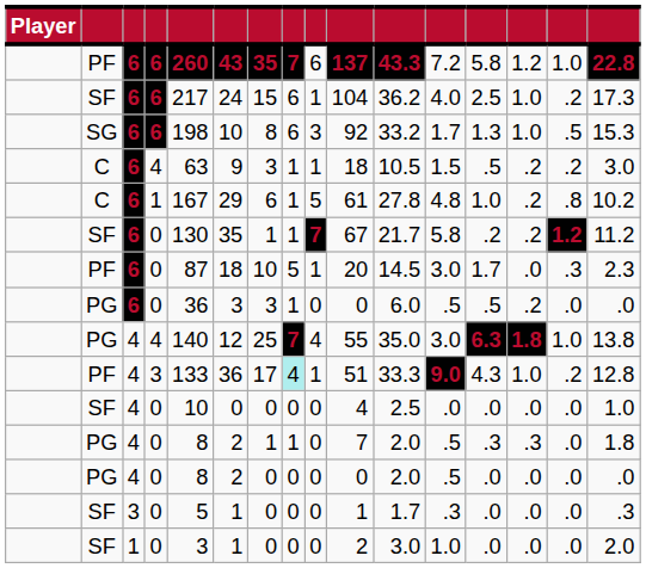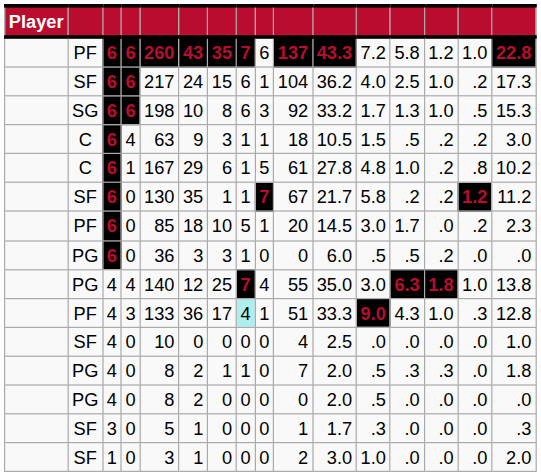 <table class="wikitable sortable" style="font-size: 95%; text-align:right;">
 <tr>
 <th style="background:#BA0C2F; color:#FFFFFF; border-top:#010101 3px solid; border-bottom:#010101 3px solid;">Player</th>
 <th style="background:#BA0C2F; color:#FFFFFF; border-top:#010101 3px solid; border-bottom:#010101 3px solid;"></th>
 <th style="background:#BA0C2F; color:#FFFFFF; border-top:#010101 3px solid; border-bottom:#010101 3px solid;"></th>
 <th style="background:#BA0C2F; color:#FFFFFF; border-top:#010101 3px solid; border-bottom:#010101 3px solid;"></th>
 <th style="background:#BA0C2F; color:#FFFFFF; border-top:#010101 3px solid; border-bottom:#010101 3px solid;"></th>
 <th style="background:#BA0C2F; color:#FFFFFF; border-top:#010101 3px solid; border-bottom:#010101 3px solid;"></th>
 <th style="background:#BA0C2F; color:#FFFFFF; border-top:#010101 3px solid; border-bottom:#010101 3px solid;"></th>
 <th style="background:#BA0C2F; color:#FFFFFF; border-top:#010101 3px solid; border-bottom:#010101 3px solid;"></th>
 <th style="background:#BA0C2F; color:#FFFFFF; border-top:#010101 3px solid; border-bottom:#010101 3px solid;"></th>
 <th style="background:#BA0C2F; color:#FFFFFF; border-top:#010101 3px solid; border-bottom:#010101 3px solid;"></th>
 <th style="background:#BA0C2F; color:#FFFFFF; border-top:#010101 3px solid; border-bottom:#010101 3px solid;"></th>
 <th style="background:#BA0C2F; color:#FFFFFF; border-top:#010101 3px solid; border-bottom:#010101 3px solid;"></th>
 <th style="background:#BA0C2F; color:#FFFFFF; border-top:#010101 3px solid; border-bottom:#010101 3px solid;"></th>
 <th style="background:#BA0C2F; color:#FFFFFF; border-top:#010101 3px solid; border-bottom:#010101 3px solid;"></th>
 <th style="background:#BA0C2F; color:#FFFFFF; border-top:#010101 3px solid; border-bottom:#010101 3px solid;"></th>
 <th style="background:#BA0C2F; color:#FFFFFF; border-top:#010101 3px solid; border-bottom:#010101 3px solid;"></th>
 </tr>
 <tr>
 <td style="text-align:left;"></td>
 <td style="text-align:center;">PF</td>
 <td style="background:#010101; color:#BA0C2F;"><strong>6</strong></td>
 <td style="background:#010101; color:#BA0C2F;"><strong>6</strong></td>
 <td style="background:#010101; color:#BA0C2F;"><strong>260</strong></td>
 <td style="background:#010101; color:#BA0C2F;"><strong>43</strong></td>
 <td style="background:#010101; color:#BA0C2F;"><strong>35</strong></td>
 <td style="background:#010101; color:#BA0C2F;"><strong>7</strong></td>
 <td>6</td>
 <td style="background:#010101; color:#BA0C2F;"><strong>137</strong></td>
 <td style="background:#010101; color:#BA0C2F;"><strong>43.3</strong></td>
 <td>7.2</td>
 <td>5.8</td>
 <td>1.2</td>
 <td>1.0</td>
 <td style="background:#010101; color:#BA0C2F;"><strong>22.8</strong></td>
 </tr>
 <tr>
 <td style="text-align:left;"></td>
 <td style="text-align:center;">SF</td>
 <td style="background:#010101; color:#BA0C2F;"><strong>6</strong></td>
 <td style="background:#010101; color:#BA0C2F;"><strong>6</strong></td>
 <td>217</td>
 <td>24</td>
 <td>15</td>
 <td>6</td>
 <td>1</td>
 <td>104</td>
 <td>36.2</td>
 <td>4.0</td>
 <td>2.5</td>
 <td>1.0</td>
 <td>.2</td>
 <td>17.3</td>
 </tr>
 <tr>
 <td style="text-align:left;"></td>
 <td style="text-align:center;">SG</td>
 <td style="background:#010101; color:#BA0C2F;"><strong>6</strong></td>
 <td style="background:#010101; color:#BA0C2F;"><strong>6</strong></td>
 <td>198</td>
 <td>10</td>
 <td>8</td>
 <td>6</td>
 <td>3</td>
 <td>92</td>
 <td>33.2</td>
 <td>1.7</td>
 <td>1.3</td>
 <td>1.0</td>
 <td>.5</td>
 <td>15.3</td>
 </tr>
 <tr>
 <td style="text-align:left;"></td>
 <td style="text-align:center;">C</td>
 <td style="background:#010101; color:#BA0C2F;"><strong>6</strong></td>
 <td>4</td>
 <td>63</td>
 <td>9</td>
 <td>3</td>
 <td>1</td>
 <td>1</td>
 <td>18</td>
 <td>10.5</td>
 <td>1.5</td>
 <td>.5</td>
 <td>.2</td>
 <td>.2</td>
 <td>3.0</td>
 </tr>
 <tr>
 <td style="text-align:left;"></td>
 <td style="text-align:center;">C</td>
 <td style="background:#010101; color:#BA0C2F;"><strong>6</strong></td>
 <td>1</td>
 <td>167</td>
 <td>29</td>
 <td>6</td>
 <td>1</td>
 <td>5</td>
 <td>61</td>
 <td>27.8</td>
 <td>4.8</td>
 <td>1.0</td>
 <td>.2</td>
 <td>.8</td>
 <td>10.2</td>
 </tr>
 <tr>
 <td style="text-align:left;"></td>
 <td style="text-align:center;">SF</td>
 <td style="background:#010101; color:#BA0C2F;"><strong>6</strong></td>
 <td>0</td>
 <td>130</td>
 <td>35</td>
 <td>1</td>
 <td>1</td>
 <td style="background:#010101; color:#BA0C2F;"><strong>7</strong></td>
 <td>67</td>
 <td>21.7</td>
 <td>5.8</td>
 <td>.2</td>
 <td>.2</td>
 <td style="background:#010101; color:#BA0C2F;"><strong>1.2</strong></td>
 <td>11.2</td>
 </tr>
 <tr>
 <td style="text-align:left;"></td>
 <td style="text-align:center;">PF</td>
 <td style="background:#010101; color:#BA0C2F;"><strong>6</strong></td>
 <td>0</td>
-<td>87</td>
+<td>85</td>
 <td>18</td>
 <td>10</td>
 <td>5</td>
 <td>1</td>
 <td>20</td>
 <td>14.5</td>
 <td>3.0</td>
 <td>1.7</td>
 <td>.0</td>
-<td>.3</td>
+<td>.2</td>
 <td>2.3</td>
 </tr>
 <tr>
 <td style="text-align:left;"></td>
 <td style="text-align:center;">PG</td>
 <td style="background:#010101; color:#BA0C2F;"><strong>6</strong></td>
 <td>0</td>
 <td>36</td>
 <td>3</td>
 <td>3</td>
 <td>1</td>
 <td>0</td>
 <td>0</td>
 <td>6.0</td>
 <td>.5</td>
 <td>.5</td>
 <td>.2</td>
 <td>.0</td>
 <td>.0</td>
 </tr>
 <tr>
 <td style="text-align:left;"></td>
 <td style="text-align:center;">PG</td>
 <td>4</td>
 <td>4</td>
 <td>140</td>
 <td>12</td>
 <td>25</td>
 <td style="background:#010101; color:#BA0C2F;"><strong>7</strong></td>
 <td>4</td>
 <td>55</td>
 <td>35.0</td>
 <td>3.0</td>
 <td style="background:#010101; color:#BA0C2F;"><strong>6.3</strong></td>
 <td style="background:#010101; color:#BA0C2F;"><strong>1.8</strong></td>
 <td>1.0</td>
 <td>13.8</td>
 </tr>
 <tr>
 <td style="text-align:left;"></td>
 <td style="text-align:center;">PF</td>
 <td>4</td>
 <td>3</td>
 <td>133</td>
 <td>36</td>
 <td>17</td>
 <td style="background: paleturquoise;">4</td>
 <td>1</td>
 <td>51</td>
 <td>33.3</td>
 <td style="background:#010101; color:#BA0C2F;"><strong>9.0</strong></td>
 <td>4.3</td>
 <td>1.0</td>
-<td>.2</td>
+<td>.3</td>
 <td>12.8</td>
 </tr>
 <tr>
 <td style="text-align:left;"></td>
 <td style="text-align:center;">SF</td>
 <td>4</td>
 <td>0</td>
 <td>10</td>
 <td>0</td>
 <td>0</td>
 <td>0</td>
 <td>0</td>
 <td>4</td>
 <td>2.5</td>
 <td>.0</td>
 <td>.0</td>
 <td>.0</td>
 <td>.0</td>
 <td>1.0</td>
 </tr>
 <tr>
 <td style="text-align:left;"></td>
 <td style="text-align:center;">PG</td>
 <td>4</td>
 <td>0</td>
 <td>8</td>
 <td>2</td>
 <td>1</td>
 <td>1</td>
 <td>0</td>
 <td>7</td>
 <td>2.0</td>
 <td>.5</td>
 <td>.3</td>
 <td>.3</td>
 <td>.0</td>
 <td>1.8</td>
 </tr>
 <tr>
 <td style="text-align:left;"></td>
 <td style="text-align:center;">PG</td>
 <td>4</td>
 <td>0</td>
 <td>8</td>
 <td>2</td>
 <td>0</td>
 <td>0</td>
 <td>0</td>
 <td>0</td>
 <td>2.0</td>
 <td>.5</td>
 <td>.0</td>
 <td>.0</td>
 <td>.0</td>
 <td>.0</td>
 </tr>
 <tr>
 <td style="text-align:left;"></td>
 <td style="text-align:center;">SF</td>
 <td>3</td>
 <td>0</td>
 <td>5</td>
 <td>1</td>
 <td>0</td>
 <td>0</td>
 <td>0</td>
 <td>1</td>
 <td>1.7</td>
 <td>.3</td>
 <td>.0</td>
 <td>.0</td>
 <td>.0</td>
 <td>.3</td>
 </tr>
 <tr>
 <td style="text-align:left;"></td>
 <td style="text-align:center;">SF</td>
 <td>1</td>
 <td>0</td>
 <td>3</td>
 <td>1</td>
 <td>0</td>
 <td>0</td>
 <td>0</td>
 <td>2</td>
 <td>3.0</td>
 <td>1.0</td>
 <td>.0</td>
 <td>.0</td>
 <td>.0</td>
 <td>2.0</td>
 </tr>
 </table>
